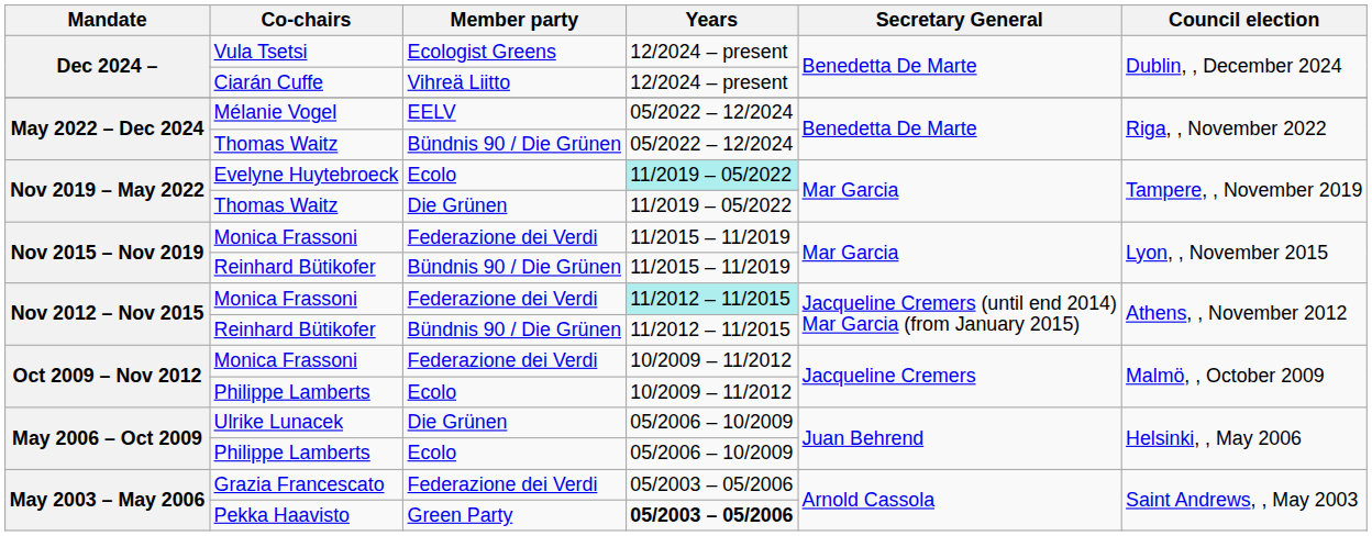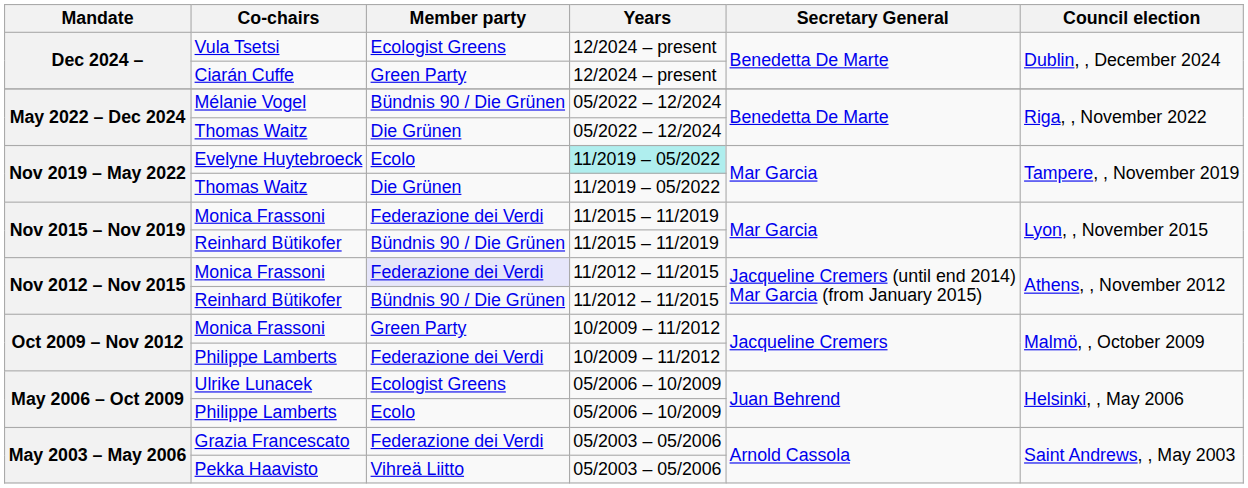 <table class="wikitable">
 <tr>
 <th>Mandate</th>
 <th>Co-chairs</th>
 <th>Member party</th>
 <th>Years</th>
 <th>Secretary General</th>
 <th>Council election</th>
 </tr>
 <tr>
 <th rowspan="2">Dec 2024 –</th>
 <td> <a href='#'>Vula Tsetsi</a></td>
 <td><a href='#'>Ecologist Greens</a></td>
 <td>12/2024 – present</td>
 <td rowspan="2"> <a href='#'>Benedetta De Marte</a></td>
 <td rowspan="2"><a href='#'>Dublin</a>, , December 2024</td>
 </tr>
 <tr>
 <td> <a href='#'>Ciarán Cuffe</a></td>
-<td><a href='#'>Vihreä Liitto</a></td>
+<td><a href='#'>Green Party</a></td>
 <td>12/2024 – present</td>
 </tr>
 <tr>
 </tr>
 <tr>
 <th rowspan="2">May 2022 – Dec 2024</th>
 <td> <a href='#'>Mélanie Vogel</a></td>
-<td><a href='#'>EELV</a></td>
+<td><a href='#'>Bündnis 90 / Die Grünen</a></td>
 <td>05/2022 – 12/2024</td>
 <td rowspan="2"> <a href='#'>Benedetta De Marte</a></td>
 <td rowspan="2"><a href='#'>Riga</a>, , November 2022</td>
 </tr>
 <tr>
 <td> <a href='#'>Thomas Waitz</a></td>
-<td><a href='#'>Bündnis 90 / Die Grünen</a></td>
+<td><a href='#'>Die Grünen</a></td>
 <td>05/2022 – 12/2024</td>
 </tr>
 <tr>
 <th rowspan="2">Nov 2019 – May 2022</th>
 <td> <a href='#'>Evelyne Huytebroeck</a></td>
 <td><a href='#'>Ecolo</a></td>
 <td style="background: paleturquoise;">11/2019 – 05/2022</td>
 <td rowspan="2"> <a href='#'>Mar Garcia</a></td>
 <td rowspan="2"><a href='#'>Tampere</a>, , November 2019</td>
 </tr>
 <tr>
 <td> <a href='#'>Thomas Waitz</a></td>
 <td><a href='#'>Die Grünen</a></td>
 <td>11/2019 – 05/2022</td>
 </tr>
 <tr>
 <th rowspan="2">Nov 2015 – Nov 2019</th>
 <td> <a href='#'>Monica Frassoni</a></td>
 <td><a href='#'>Federazione dei Verdi</a></td>
 <td>11/2015 – 11/2019</td>
 <td rowspan="2"> <a href='#'>Mar Garcia</a></td>
 <td rowspan="2"><a href='#'>Lyon</a>, , November 2015</td>
 </tr>
 <tr>
 <td> <a href='#'>Reinhard Bütikofer</a></td>
 <td><a href='#'>Bündnis 90 / Die Grünen</a></td>
 <td>11/2015 – 11/2019</td>
 </tr>
 <tr>
 <th rowspan="2">Nov 2012 – Nov 2015</th>
 <td> <a href='#'>Monica Frassoni</a></td>
-<td><a href='#'>Federazione dei Verdi</a></td>
-<td style="background: paleturquoise;">11/2012 – 11/2015</td>
+<td style="background: lavender;"><a href='#'>Federazione dei Verdi</a></td>
+<td>11/2012 – 11/2015</td>
 <td rowspan="2"> <a href='#'>Jacqueline Cremers</a> (until end 2014)<br> <a href='#'>Mar Garcia</a> (from January 2015)</td>
 <td rowspan="2"><a href='#'>Athens</a>, , November 2012</td>
 </tr>
 <tr>
 <td> <a href='#'>Reinhard Bütikofer</a></td>
 <td><a href='#'>Bündnis 90 / Die Grünen</a></td>
 <td>11/2012 – 11/2015</td>
 </tr>
 <tr>
 <th rowspan="2">Oct 2009 – Nov 2012</th>
 <td> <a href='#'>Monica Frassoni</a></td>
-<td><a href='#'>Federazione dei Verdi</a></td>
+<td><a href='#'>Green Party</a></td>
 <td>10/2009 – 11/2012</td>
 <td rowspan="2"> <a href='#'>Jacqueline Cremers</a></td>
 <td rowspan="2"><a href='#'>Malmö</a>, , October 2009</td>
 </tr>
 <tr>
 <td> <a href='#'>Philippe Lamberts</a></td>
-<td><a href='#'>Ecolo</a></td>
+<td><a href='#'>Federazione dei Verdi</a></td>
 <td>10/2009 – 11/2012</td>
 </tr>
 <tr>
 <th rowspan="2">May 2006 – Oct 2009</th>
 <td> <a href='#'>Ulrike Lunacek</a></td>
-<td><a href='#'>Die Grünen</a></td>
+<td><a href='#'>Ecologist Greens</a></td>
 <td>05/2006 – 10/2009</td>
 <td rowspan="2"> <a href='#'>Juan Behrend</a></td>
 <td rowspan="2"><a href='#'>Helsinki</a>, , May 2006</td>
 </tr>
 <tr>
 <td> <a href='#'>Philippe Lamberts</a></td>
 <td><a href='#'>Ecolo</a></td>
 <td>05/2006 – 10/2009</td>
 </tr>
 <tr>
 <th rowspan="2">May 2003 – May 2006</th>
 <td> <a href='#'>Grazia Francescato</a></td>
 <td><a href='#'>Federazione dei Verdi</a></td>
 <td>05/2003 – 05/2006</td>
 <td rowspan="2"> <a href='#'>Arnold Cassola</a></td>
 <td rowspan="2"><a href='#'>Saint Andrews</a>, , May 2003</td>
 </tr>
 <tr>
 <td> <a href='#'>Pekka Haavisto</a></td>
-<td><a href='#'>Green Party</a></td>
-<td><strong>05/2003 – 05/2006</strong></td>
+<td><a href='#'>Vihreä Liitto</a></td>
+<td>05/2003 – 05/2006</td>
 </tr>
 </table>
